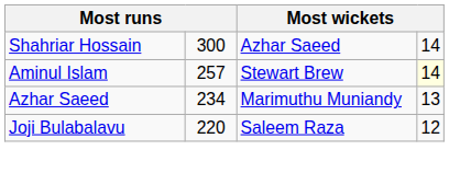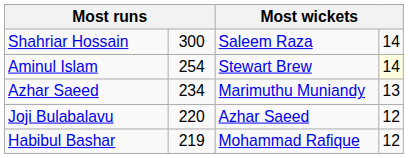 <table class="wikitable">
 <tr>
 <th colspan="2" align="center">Most runs</th>
 <th colspan="2" align="center">Most wickets</th>
 </tr>
 <tr>
 <td width=160> <a href='#'>Shahriar Hossain</a></td>
 <td width=40 align=center>300</td>
-<td width=160> <a href='#'>Azhar Saeed</a></td>
+<td> <a href='#'>Saleem Raza</a></td>
 <td align=center>14</td>
 </tr>
 <tr>
 <td> <a href='#'>Aminul Islam</a></td>
-<td align=center>257</td>
+<td align=center>254</td>
 <td> <a href='#'>Stewart Brew</a></td>
 <td align=center style="background: lightyellow;">14</td>
 </tr>
 <tr>
 <td> <a href='#'>Azhar Saeed</a></td>
 <td align=center>234</td>
 <td> <a href='#'>Marimuthu Muniandy</a></td>
 <td align=center>13</td>
 </tr>
 <tr>
 <td> <a href='#'>Joji Bulabalavu</a></td>
 <td align=center>220</td>
-<td> <a href='#'>Saleem Raza</a></td>
+<td width=160> <a href='#'>Azhar Saeed</a></td>
+<td align=center>12</td>
+</tr>
+<tr>
+<td> <a href='#'>Habibul Bashar</a></td>
+<td align=center>219</td>
+<td> <a href='#'>Mohammad Rafique</a></td>
 <td align=center>12</td>
 </tr>
 </table>
